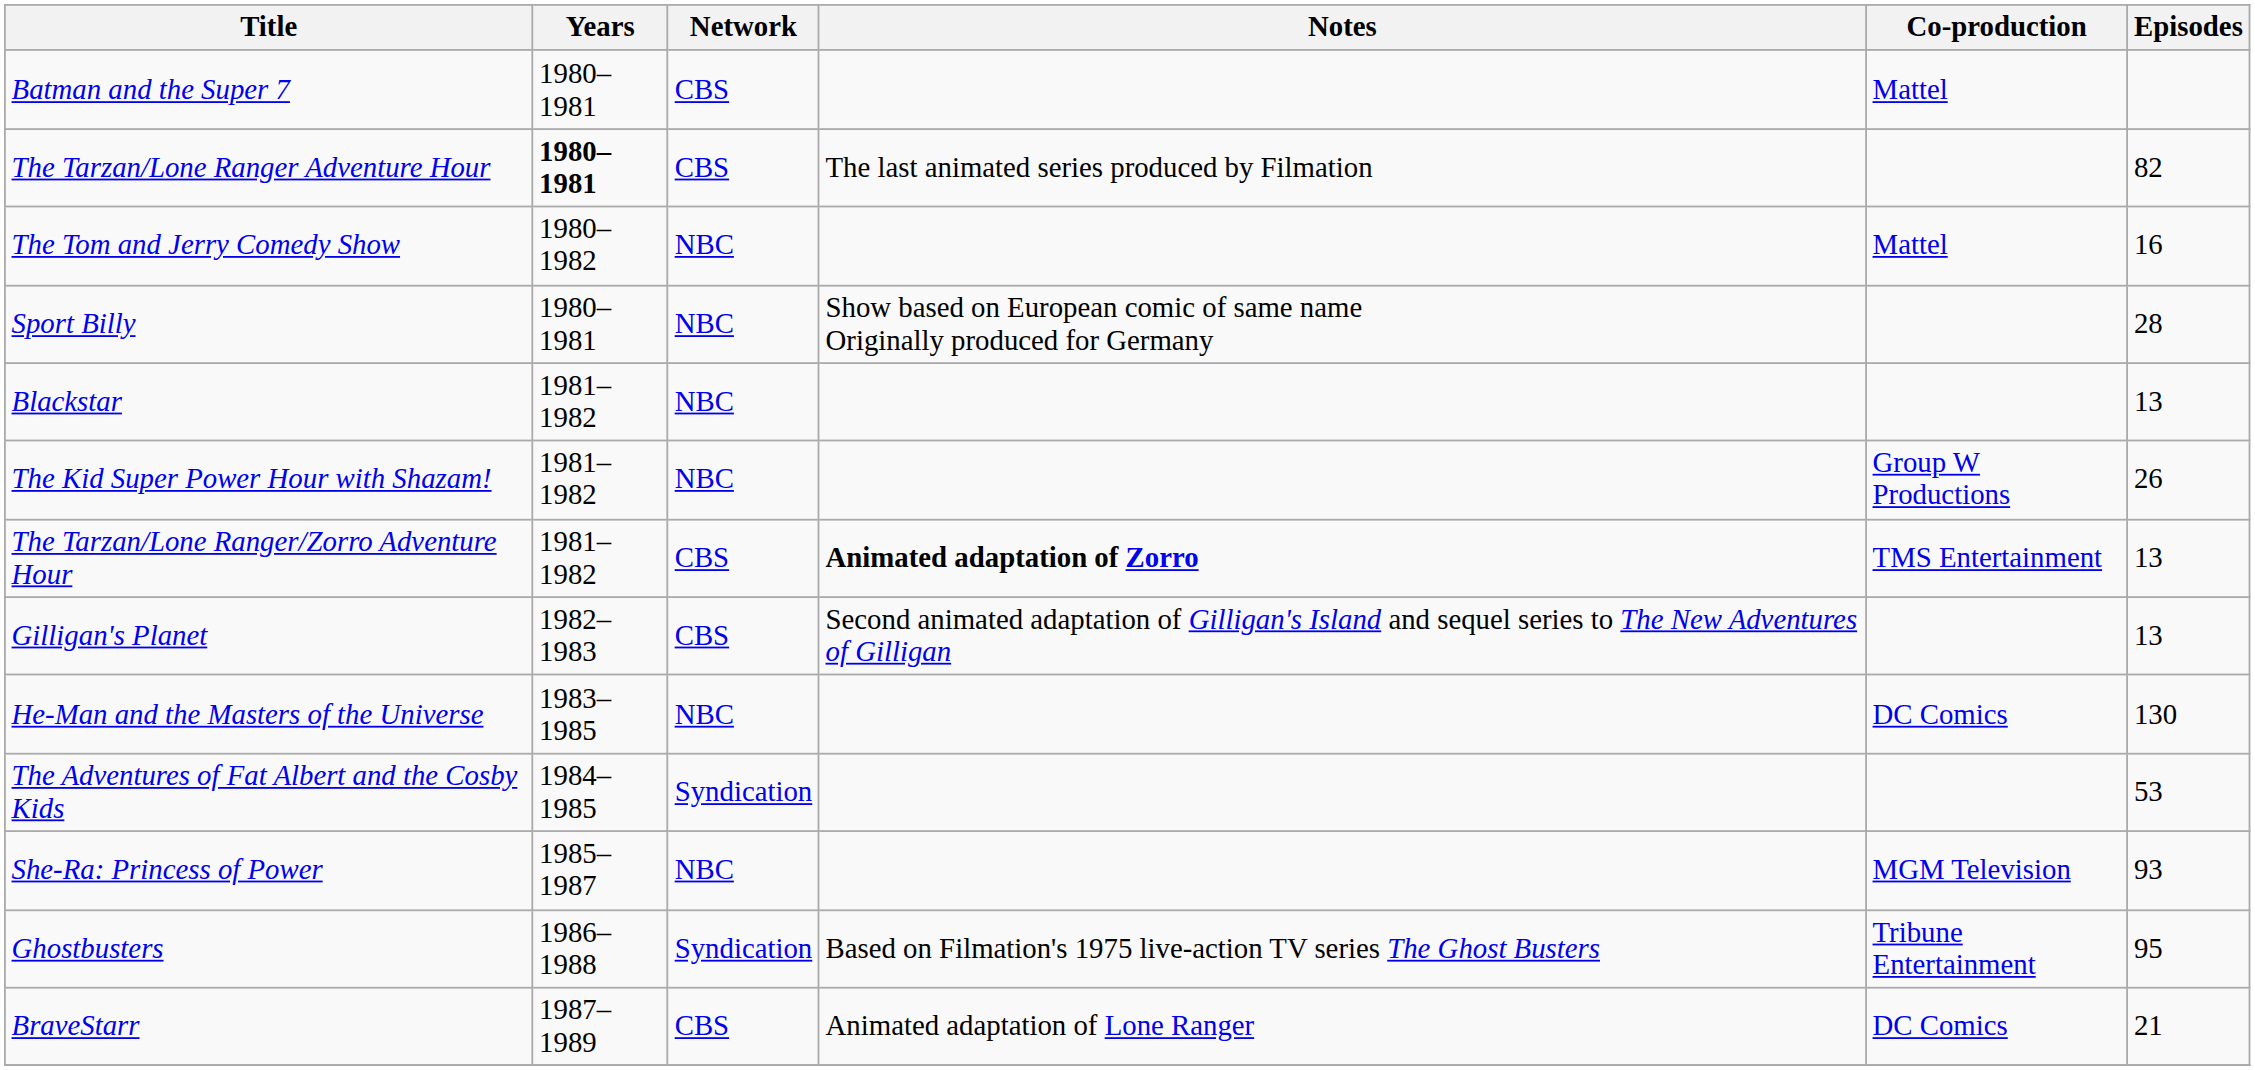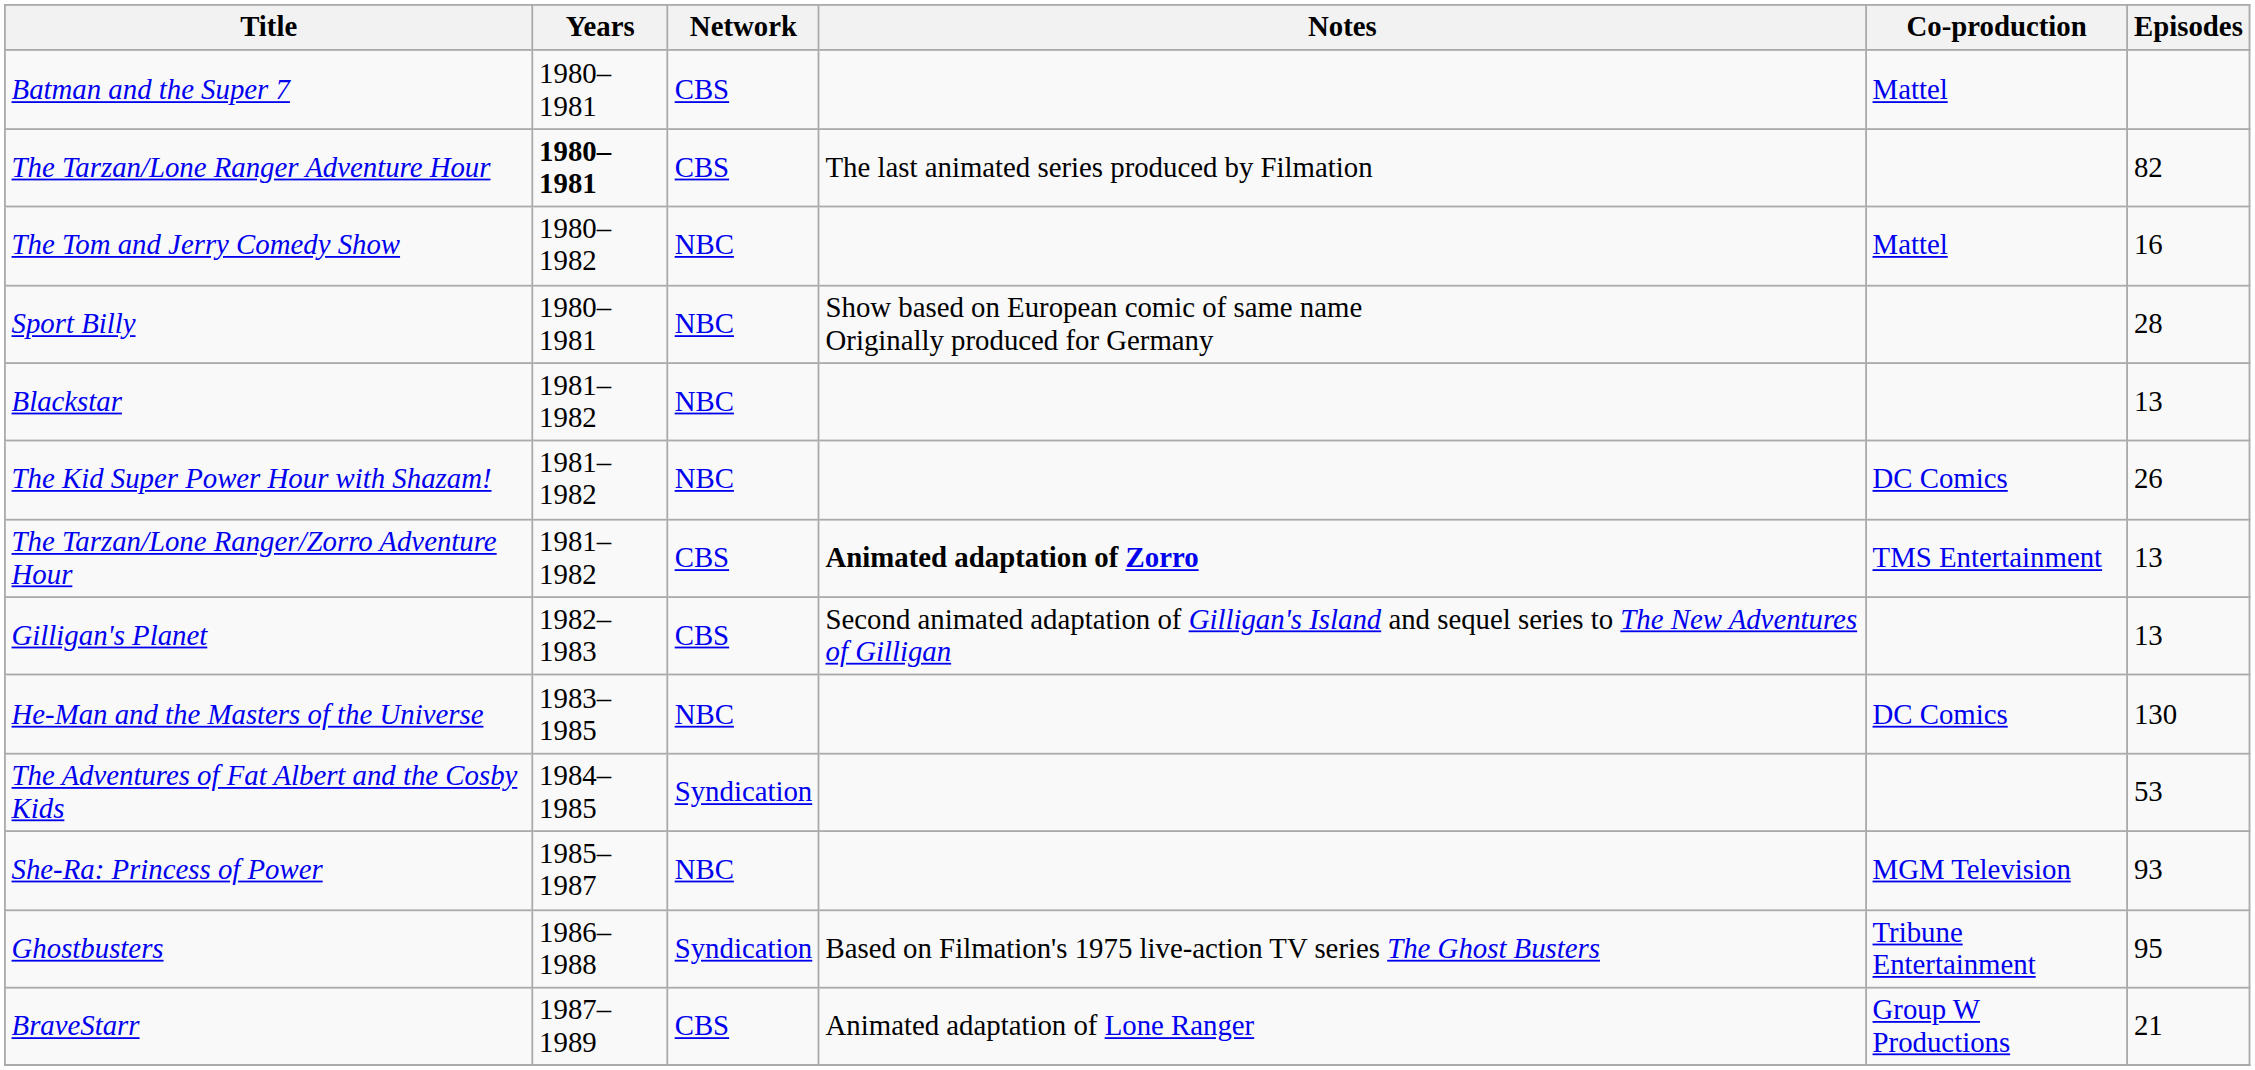 <table class="wikitable sortable">
 <tr>
 <th>Title</th>
 <th>Years</th>
 <th>Network</th>
 <th>Notes</th>
 <th>Co-production</th>
 <th>Episodes</th>
 </tr>
 <tr>
 <td><em><a href='#'>Batman and the Super 7</a></em></td>
 <td>1980–1981</td>
 <td><a href='#'>CBS</a></td>
 <td></td>
 <td><a href='#'>Mattel</a></td>
 <td></td>
 </tr>
 <tr>
 <td><em><a href='#'>The Tarzan/Lone Ranger Adventure Hour</a></em></td>
 <td><strong>1980–1981</strong></td>
 <td><a href='#'>CBS</a></td>
 <td>The last animated series produced by Filmation</td>
 <td></td>
 <td>82</td>
 </tr>
 <tr>
 <td><em><a href='#'>The Tom and Jerry Comedy Show</a></em></td>
 <td>1980–1982</td>
 <td><a href='#'>NBC</a></td>
 <td></td>
 <td><a href='#'>Mattel</a></td>
 <td>16</td>
 </tr>
 <tr>
 <td><em><a href='#'>Sport Billy</a></em></td>
 <td>1980–1981</td>
 <td><a href='#'>NBC</a></td>
 <td>Show based on European comic of same name<br>Originally produced for Germany</td>
 <td></td>
 <td>28</td>
 </tr>
 <tr>
 <td><em><a href='#'>Blackstar</a></em></td>
 <td>1981–1982</td>
 <td><a href='#'>NBC</a></td>
 <td></td>
 <td></td>
 <td>13</td>
 </tr>
 <tr>
 <td><em><a href='#'>The Kid Super Power Hour with Shazam!</a></em></td>
 <td>1981–1982</td>
 <td><a href='#'>NBC</a></td>
 <td></td>
-<td><a href='#'>Group W Productions</a></td>
+<td><a href='#'>DC Comics</a></td>
 <td>26</td>
 </tr>
 <tr>
 <td><em><a href='#'>The Tarzan/Lone Ranger/Zorro Adventure Hour</a></em></td>
 <td>1981–1982</td>
 <td><a href='#'>CBS</a></td>
 <td><strong>Animated adaptation of <a href='#'>Zorro</a></strong></td>
 <td><a href='#'>TMS Entertainment</a></td>
 <td>13</td>
 </tr>
 <tr>
 <td><em><a href='#'>Gilligan's Planet</a></em></td>
 <td>1982–1983</td>
 <td><a href='#'>CBS</a></td>
 <td>Second animated adaptation of <em><a href='#'>Gilligan's Island</a></em> and sequel series to <em><a href='#'>The New Adventures of Gilligan</a></em></td>
 <td></td>
 <td>13</td>
 </tr>
 <tr>
 <td><em><a href='#'>He-Man and the Masters of the Universe</a></em></td>
 <td>1983–1985</td>
 <td><a href='#'>NBC</a></td>
 <td></td>
 <td><a href='#'>DC Comics</a></td>
 <td>130</td>
 </tr>
 <tr>
 <td><em><a href='#'>The Adventures of Fat Albert and the Cosby Kids</a></em></td>
 <td>1984–1985</td>
 <td><a href='#'>Syndication</a></td>
 <td></td>
 <td></td>
 <td>53</td>
 </tr>
 <tr>
 <td><em><a href='#'>She-Ra: Princess of Power</a></em></td>
 <td>1985–1987</td>
 <td><a href='#'>NBC</a></td>
 <td></td>
 <td><a href='#'>MGM Television</a></td>
 <td>93</td>
 </tr>
 <tr>
 <td><em><a href='#'>Ghostbusters</a></em></td>
 <td>1986–1988</td>
 <td><a href='#'>Syndication</a></td>
 <td>Based on Filmation's 1975 live-action TV series <em><a href='#'>The Ghost Busters</a></em></td>
 <td><a href='#'>Tribune Entertainment</a></td>
 <td>95</td>
 </tr>
 <tr>
 <td><em><a href='#'>BraveStarr</a></em></td>
 <td>1987–1989</td>
 <td><a href='#'>CBS</a></td>
 <td>Animated adaptation of <a href='#'>Lone Ranger</a></td>
-<td><a href='#'>DC Comics</a></td>
+<td><a href='#'>Group W Productions</a></td>
 <td>21</td>
 </tr>
 <tr>
 </tr>
 </table>
